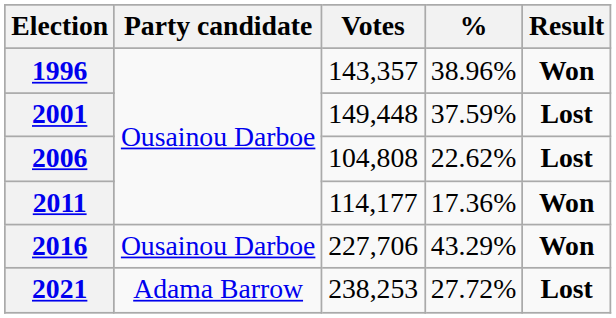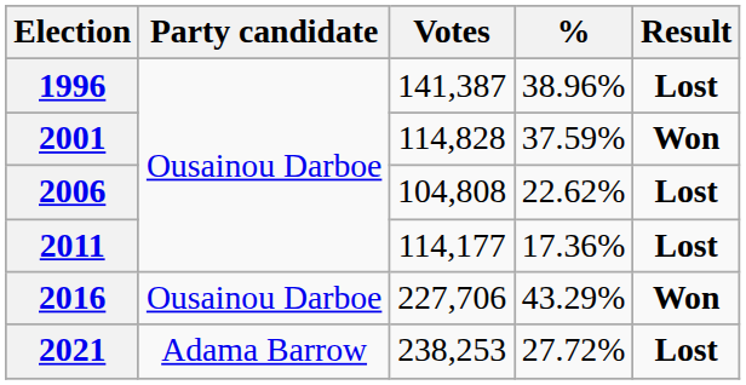 <table class="wikitable" style="text-align: center;">
 <tr>
 <th>Election</th>
 <th>Party candidate</th>
 <th><strong>Votes</strong></th>
 <th><strong>%</strong></th>
 <th><strong>Result</strong></th>
 </tr>
 <tr>
 <th><a href='#'>1996</a></th>
 <td rowspan="4"><a href='#'>Ousainou Darboe</a></td>
-<td>143,357</td>
+<td>141,387</td>
 <td>38.96%</td>
-<td><strong>Won</strong> </td>
+<td><strong>Lost</strong> </td>
 </tr>
 <tr>
 <th><a href='#'>2001</a></th>
-<td>149,448</td>
+<td>114,828</td>
 <td>37.59%</td>
-<td><strong>Lost</strong> </td>
+<td><strong>Won</strong> </td>
 </tr>
 <tr>
 <th><a href='#'>2006</a></th>
 <td>104,808</td>
 <td>22.62%</td>
 <td><strong>Lost</strong> </td>
 </tr>
 <tr>
 <th><a href='#'>2011</a></th>
 <td>114,177</td>
 <td>17.36%</td>
-<td><strong>Won</strong> </td>
+<td><strong>Lost</strong> </td>
 </tr>
 <tr>
 <th><a href='#'>2016</a></th>
 <td><a href='#'>Ousainou Darboe</a></td>
 <td>227,706</td>
 <td>43.29%</td>
 <td><strong>Won</strong> </td>
 </tr>
 <tr>
 <th><a href='#'>2021</a></th>
 <td><a href='#'>Adama Barrow</a></td>
 <td>238,253</td>
 <td>27.72%</td>
 <td><strong>Lost</strong> </td>
 </tr>
 </table>
